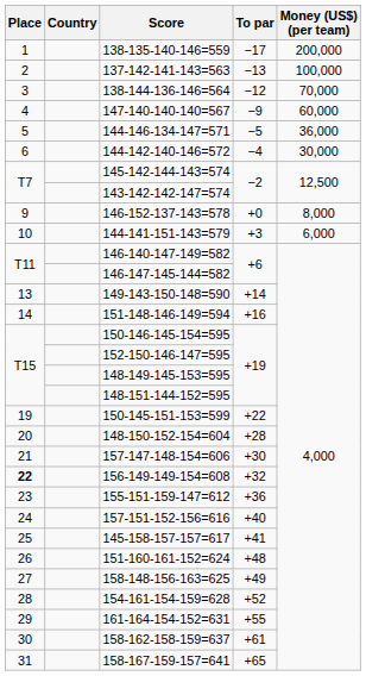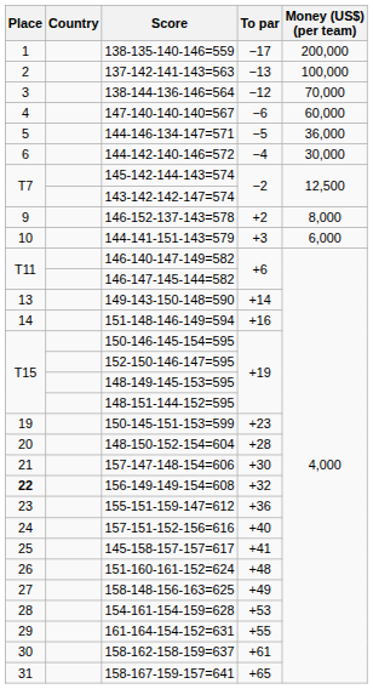 <table class="wikitable" style="font-size:95%;">
 <tr>
 <th>Place</th>
 <th>Country</th>
 <th>Score</th>
 <th>To par</th>
 <th>Money (US$)<br>(per team)</th>
 </tr>
 <tr>
 <td align=center>1</td>
 <td></td>
 <td>138-135-140-146=559</td>
 <td align=center>−17</td>
 <td align=center>200,000</td>
 </tr>
 <tr>
 <td align=center>2</td>
 <td></td>
 <td>137-142-141-143=563</td>
 <td align=center>−13</td>
 <td align=center>100,000</td>
 </tr>
 <tr>
 <td align=center>3</td>
 <td></td>
 <td>138-144-136-146=564</td>
 <td align=center>−12</td>
 <td align=center>70,000</td>
 </tr>
 <tr>
 <td align=center>4</td>
 <td></td>
 <td>147-140-140-140=567</td>
-<td align=center>−9</td>
+<td align=center>−6</td>
 <td align=center>60,000</td>
 </tr>
 <tr>
 <td align=center>5</td>
 <td></td>
 <td>144-146-134-147=571</td>
 <td align=center>−5</td>
 <td align=center>36,000</td>
 </tr>
 <tr>
 <td align=center>6</td>
 <td></td>
 <td>144-142-140-146=572</td>
 <td align=center>−4</td>
 <td align=center>30,000</td>
 </tr>
 <tr>
 <td rowspan=2 align=center>T7</td>
 <td></td>
 <td>145-142-144-143=574</td>
 <td rowspan=2 align=center>−2</td>
 <td rowspan=2 align=center align=center>12,500</td>
 </tr>
 <tr>
 <td></td>
 <td>143-142-142-147=574</td>
 </tr>
 <tr>
 <td align=center>9</td>
 <td></td>
 <td>146-152-137-143=578</td>
-<td align=center>+0</td>
+<td align=center>+2</td>
 <td align=center>8,000</td>
 </tr>
 <tr>
 <td align=center>10</td>
 <td></td>
 <td>144-141-151-143=579</td>
 <td align=center>+3</td>
 <td align=center>6,000</td>
 </tr>
 <tr>
 <td rowspan=2 align=center>T11</td>
 <td></td>
 <td>146-140-147-149=582</td>
 <td rowspan=2 align=center>+6</td>
 <td rowspan=21 align=center>4,000</td>
 </tr>
 <tr>
 <td></td>
 <td>146-147-145-144=582</td>
 </tr>
 <tr>
 <td align=center>13</td>
 <td></td>
 <td>149-143-150-148=590</td>
 <td align=center>+14</td>
 </tr>
 <tr>
 <td align=center>14</td>
 <td></td>
 <td>151-148-146-149=594</td>
 <td align=center>+16</td>
 </tr>
 <tr>
 <td rowspan=4 align=center>T15</td>
 <td></td>
 <td>150-146-145-154=595</td>
 <td rowspan=4 align=center>+19</td>
 </tr>
 <tr>
 <td></td>
 <td>152-150-146-147=595</td>
 </tr>
 <tr>
 <td></td>
 <td>148-149-145-153=595</td>
 </tr>
 <tr>
 <td></td>
 <td>148-151-144-152=595</td>
 </tr>
 <tr>
 <td align=center>19</td>
 <td></td>
 <td>150-145-151-153=599</td>
-<td align=center>+22</td>
+<td align=center>+23</td>
 </tr>
 <tr>
 <td align=center>20</td>
 <td></td>
 <td>148-150-152-154=604</td>
 <td align=center>+28</td>
 </tr>
 <tr>
 <td align=center>21</td>
 <td></td>
 <td>157-147-148-154=606</td>
 <td align=center>+30</td>
 </tr>
 <tr>
 <td align=center><strong>22</strong></td>
 <td></td>
 <td>156-149-149-154=608</td>
 <td align=center>+32</td>
 </tr>
 <tr>
 <td align=center>23</td>
 <td></td>
 <td>155-151-159-147=612</td>
 <td align=center>+36</td>
 </tr>
 <tr>
 <td align=center>24</td>
 <td></td>
 <td>157-151-152-156=616</td>
 <td align=center>+40</td>
 </tr>
 <tr>
 <td align=center>25</td>
 <td></td>
 <td>145-158-157-157=617</td>
 <td align=center>+41</td>
 </tr>
 <tr>
 <td align=center>26</td>
 <td></td>
 <td>151-160-161-152=624</td>
 <td align=center>+48</td>
 </tr>
 <tr>
 <td align=center>27</td>
 <td></td>
 <td>158-148-156-163=625</td>
 <td align=center>+49</td>
 </tr>
 <tr>
 <td align=center>28</td>
 <td></td>
 <td>154-161-154-159=628</td>
-<td align=center>+52</td>
+<td align=center>+53</td>
 </tr>
 <tr>
 <td align=center>29</td>
 <td></td>
 <td>161-164-154-152=631</td>
 <td align=center>+55</td>
 </tr>
 <tr>
 <td align=center>30</td>
 <td></td>
 <td>158-162-158-159=637</td>
 <td align=center>+61</td>
 </tr>
 <tr>
 <td align=center>31</td>
 <td></td>
 <td>158-167-159-157=641</td>
 <td align=center>+65</td>
 </tr>
 </table>
